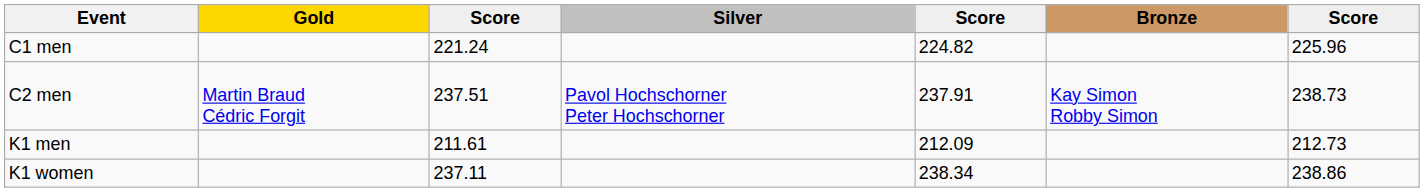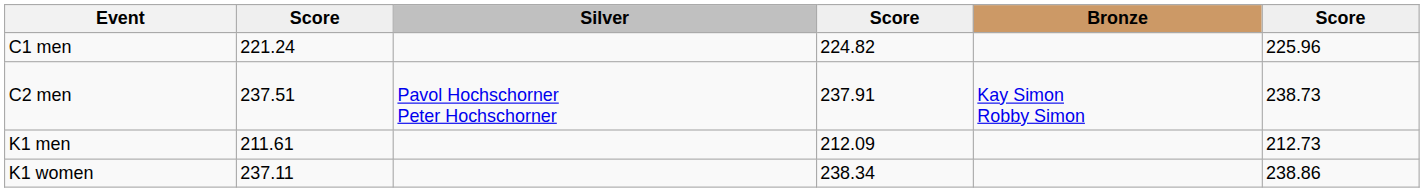 <table class="wikitable" width=100%>
 <tr>
 <th>Event</th>
-<td align=center bgcolor="gold"><strong>Gold</strong></td>
 <td align=center bgcolor="EFEFEF"><strong>Score</strong></td>
 <td align=center bgcolor="silver"><strong>Silver</strong></td>
 <td align=center bgcolor="EFEFEF"><strong>Score</strong></td>
 <td align=center bgcolor="CC9966"><strong>Bronze</strong></td>
 <td align=center bgcolor="EFEFEF"><strong>Score</strong></td>
 </tr>
 <tr>
 <td>C1 men</td>
-<td></td>
 <td>221.24</td>
 <td></td>
 <td>224.82</td>
 <td></td>
 <td>225.96</td>
 </tr>
 <tr>
 <td>C2 men</td>
-<td><br><a href='#'>Martin Braud</a><br><a href='#'>Cédric Forgit</a></td>
 <td>237.51</td>
 <td><br><a href='#'>Pavol Hochschorner</a><br><a href='#'>Peter Hochschorner</a></td>
 <td>237.91</td>
 <td><br><a href='#'>Kay Simon</a><br><a href='#'>Robby Simon</a></td>
 <td>238.73</td>
 </tr>
 <tr>
 <td>K1 men</td>
-<td></td>
 <td>211.61</td>
 <td></td>
 <td>212.09</td>
 <td></td>
 <td>212.73</td>
 </tr>
 <tr>
 <td>K1 women</td>
-<td></td>
 <td>237.11</td>
 <td></td>
 <td>238.34</td>
 <td></td>
 <td>238.86</td>
 </tr>
 </table>
